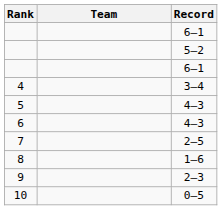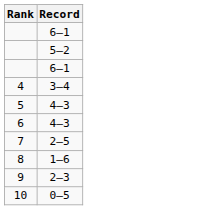 <table class="wikitable">
 <tr>
 <th>Rank</th>
-<th width=150px>Team</th>
 <th>Record</th>
 </tr>
 <tr>
 <td align=center></td>
-<td></td>
 <td align=center>6–1</td>
 </tr>
 <tr>
 <td align=center></td>
-<td></td>
 <td align=center>5–2</td>
 </tr>
 <tr>
 <td align=center></td>
-<td></td>
 <td align=center>6–1</td>
 </tr>
 <tr>
 <td align=center>4</td>
-<td></td>
 <td align=center>3–4</td>
 </tr>
 <tr>
 <td align=center>5</td>
-<td></td>
 <td align=center>4–3</td>
 </tr>
 <tr>
 <td align=center>6</td>
-<td></td>
 <td align=center>4–3</td>
 </tr>
 <tr>
 <td align=center>7</td>
-<td></td>
 <td align=center>2–5</td>
 </tr>
 <tr>
 <td align=center>8</td>
-<td></td>
 <td align=center>1–6</td>
 </tr>
 <tr>
 <td align=center>9</td>
-<td></td>
 <td align=center>2–3</td>
 </tr>
 <tr>
 <td align=center>10</td>
-<td></td>
 <td align=center>0–5</td>
 </tr>
 </table>
